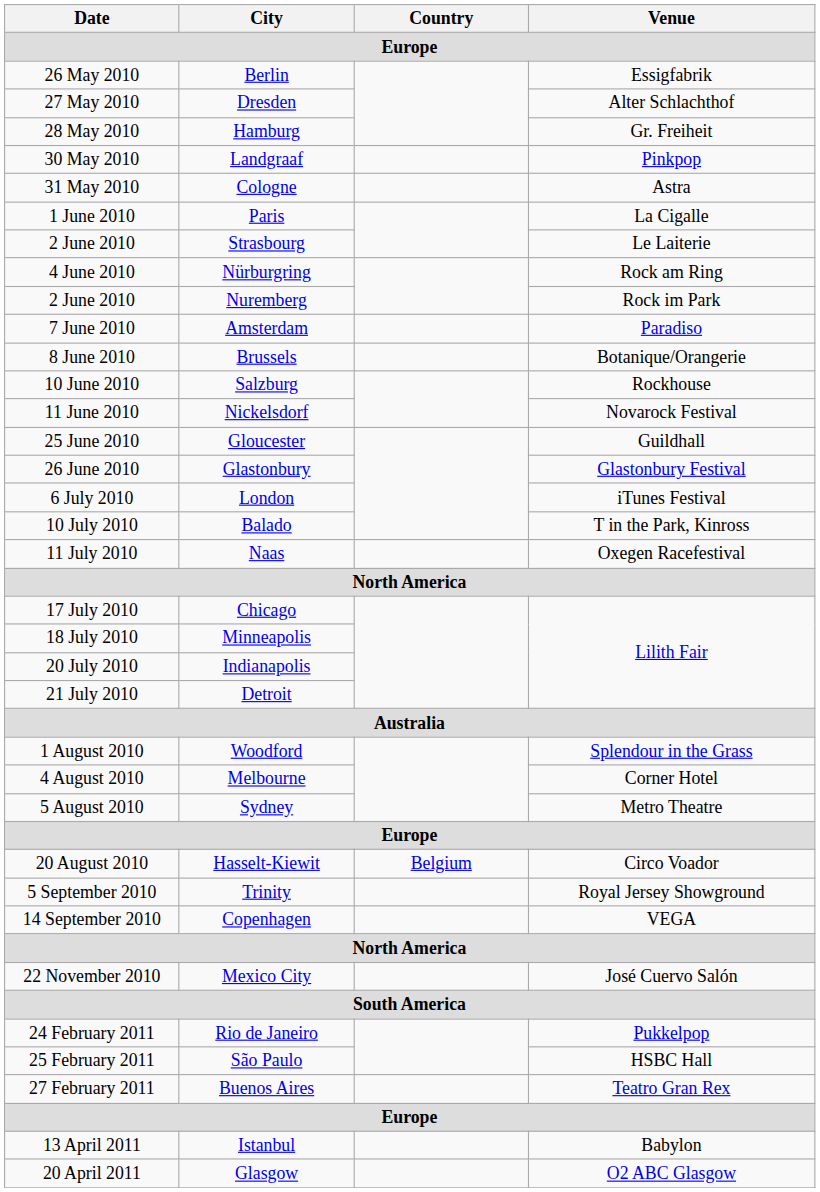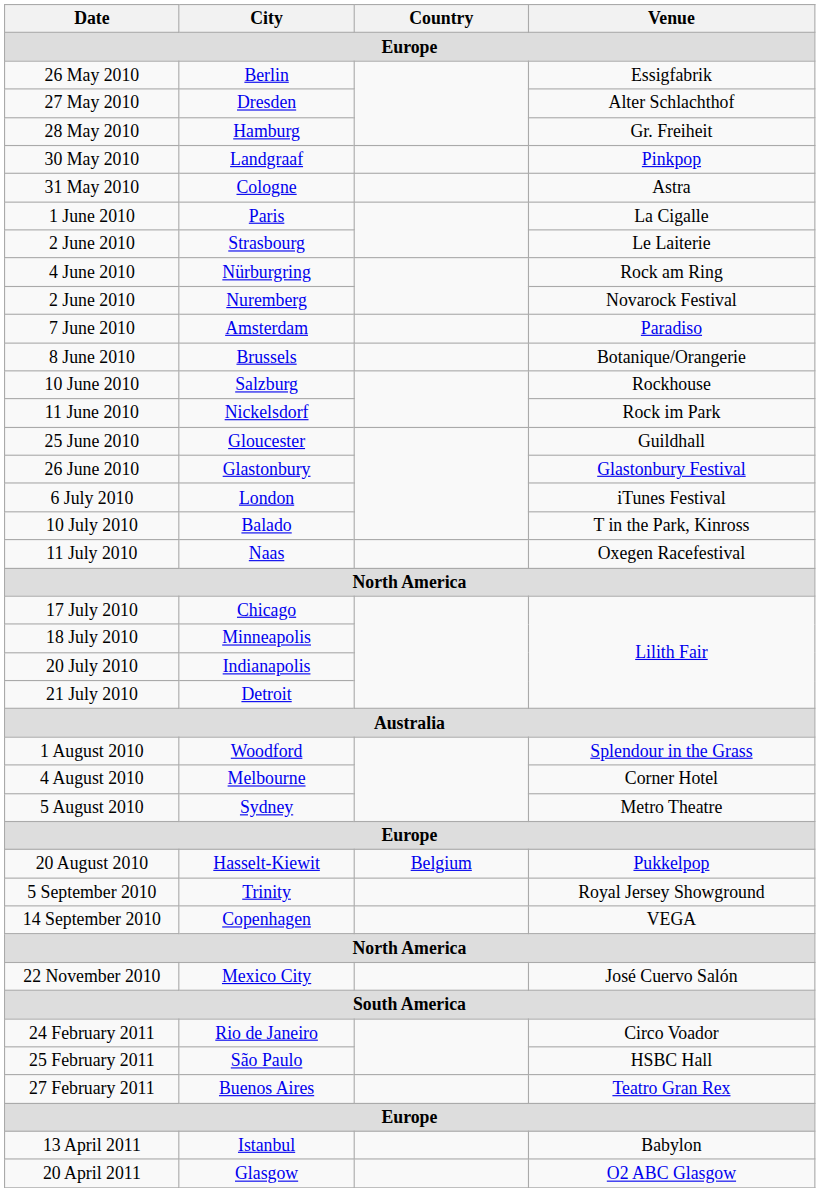 <table class="wikitable">
 <tr>
 <th style="width:150px;">Date</th>
 <th style="width:150px;">City</th>
 <th style="width:150px;">Country</th>
 <th style="width:250px;">Venue</th>
 </tr>
 <tr style="background:#ddd;">
 <td colspan="5" style="text-align:center;"><strong>Europe</strong></td>
 </tr>
 <tr>
 <td style="text-align:center;">26 May 2010</td>
 <td style="text-align:center;"><a href='#'>Berlin</a></td>
 <td style="text-align:center;" rowspan="3"></td>
 <td style="text-align:center;">Essigfabrik</td>
 </tr>
 <tr style="text-align:center;">
 <td>27 May 2010</td>
 <td><a href='#'>Dresden</a></td>
 <td>Alter Schlachthof</td>
 </tr>
 <tr style="text-align:center;">
 <td>28 May 2010</td>
 <td><a href='#'>Hamburg</a></td>
 <td>Gr. Freiheit</td>
 </tr>
 <tr>
 <td style="text-align:center;">30 May 2010</td>
 <td style="text-align:center;"><a href='#'>Landgraaf</a></td>
 <td style="text-align:center;"></td>
 <td style="text-align:center;"><a href='#'>Pinkpop</a></td>
 </tr>
 <tr>
 <td style="text-align:center;">31 May 2010</td>
 <td style="text-align:center;"><a href='#'>Cologne</a></td>
 <td style="text-align:center;"></td>
 <td style="text-align:center;">Astra</td>
 </tr>
 <tr>
 <td style="text-align:center;">1 June 2010</td>
 <td style="text-align:center;"><a href='#'>Paris</a></td>
 <td style="text-align:center;" rowspan="2"></td>
 <td style="text-align:center;">La Cigalle</td>
 </tr>
 <tr style="text-align:center;">
 <td>2 June 2010</td>
 <td><a href='#'>Strasbourg</a></td>
 <td>Le Laiterie</td>
 </tr>
 <tr>
 <td style="text-align:center;">4 June 2010</td>
 <td style="text-align:center;"><a href='#'>Nürburgring</a></td>
 <td style="text-align:center;" rowspan="2"></td>
 <td style="text-align:center;">Rock am Ring</td>
 </tr>
 <tr style="text-align:center;">
 <td>2 June 2010</td>
 <td><a href='#'>Nuremberg</a></td>
-<td>Rock im Park</td>
+<td>Novarock Festival</td>
 </tr>
 <tr>
 <td style="text-align:center;">7 June 2010</td>
 <td style="text-align:center;"><a href='#'>Amsterdam</a></td>
 <td style="text-align:center;"></td>
 <td style="text-align:center;"><a href='#'>Paradiso</a></td>
 </tr>
 <tr>
 <td style="text-align:center;">8 June 2010</td>
 <td style="text-align:center;"><a href='#'>Brussels</a></td>
 <td style="text-align:center;"></td>
 <td style="text-align:center;">Botanique/Orangerie</td>
 </tr>
 <tr>
 <td style="text-align:center;">10 June 2010</td>
 <td style="text-align:center;"><a href='#'>Salzburg</a></td>
 <td style="text-align:center;" rowspan="2"></td>
 <td style="text-align:center;">Rockhouse</td>
 </tr>
 <tr style="text-align:center;">
 <td>11 June 2010</td>
 <td><a href='#'>Nickelsdorf</a></td>
-<td>Novarock Festival</td>
+<td>Rock im Park</td>
 </tr>
 <tr>
 <td style="text-align:center;">25 June 2010</td>
 <td style="text-align:center;"><a href='#'>Gloucester</a></td>
 <td style="text-align:center;" rowspan="4"></td>
 <td style="text-align:center;">Guildhall</td>
 </tr>
 <tr style="text-align:center;">
 <td>26 June 2010</td>
 <td><a href='#'>Glastonbury</a></td>
 <td><a href='#'>Glastonbury Festival</a></td>
 </tr>
 <tr style="text-align:center;">
 <td>6 July 2010</td>
 <td><a href='#'>London</a></td>
 <td>iTunes Festival</td>
 </tr>
 <tr style="text-align:center;">
 <td>10 July 2010</td>
 <td><a href='#'>Balado</a></td>
 <td>T in the Park, Kinross</td>
 </tr>
 <tr>
 <td style="text-align:center;">11 July 2010</td>
 <td style="text-align:center;"><a href='#'>Naas</a></td>
 <td style="text-align:center;"></td>
 <td style="text-align:center;">Oxegen Racefestival</td>
 </tr>
 <tr style="background:#ddd;">
 <td colspan="5" style="text-align:center;"><strong>North America</strong></td>
 </tr>
 <tr>
 <td style="text-align:center;">17 July 2010</td>
 <td style="text-align:center;"><a href='#'>Chicago</a></td>
 <td style="text-align:center;" rowspan="4"></td>
 <td style="text-align:center;" rowspan="4"><a href='#'>Lilith Fair</a></td>
 </tr>
 <tr style="text-align:center;">
 <td>18 July 2010</td>
 <td><a href='#'>Minneapolis</a></td>
 </tr>
 <tr style="text-align:center;">
 <td>20 July 2010</td>
 <td><a href='#'>Indianapolis</a></td>
 </tr>
 <tr style="text-align:center;">
 <td>21 July 2010</td>
 <td><a href='#'>Detroit</a></td>
 </tr>
 <tr style="background:#ddd;">
 <td colspan="5" style="text-align:center;"><strong>Australia</strong></td>
 </tr>
 <tr>
 <td style="text-align:center;">1 August 2010</td>
 <td style="text-align:center;"><a href='#'>Woodford</a></td>
 <td style="text-align:center;" rowspan="3"></td>
 <td style="text-align:center;"><a href='#'>Splendour in the Grass</a></td>
 </tr>
 <tr style="text-align:center;">
 <td>4 August 2010</td>
 <td><a href='#'>Melbourne</a></td>
 <td>Corner Hotel</td>
 </tr>
 <tr style="text-align:center;">
 <td>5 August 2010</td>
 <td><a href='#'>Sydney</a></td>
 <td>Metro Theatre</td>
 </tr>
 <tr style="background:#ddd;">
 <td colspan="5" style="text-align:center;"><strong>Europe</strong></td>
 </tr>
 <tr>
 <td style="text-align:center;">20 August 2010</td>
 <td style="text-align:center;"><a href='#'>Hasselt-Kiewit</a></td>
 <td style="text-align:center;"> <a href='#'>Belgium</a></td>
-<td style="text-align:center;">Circo Voador</td>
+<td style="text-align:center;"><a href='#'>Pukkelpop</a></td>
 </tr>
 <tr>
 <td style="text-align:center;">5 September 2010</td>
 <td style="text-align:center;"><a href='#'>Trinity</a></td>
 <td style="text-align:center;"></td>
 <td style="text-align:center;">Royal Jersey Showground</td>
 </tr>
 <tr>
 <td style="text-align:center;">14 September 2010</td>
 <td style="text-align:center;"><a href='#'>Copenhagen</a></td>
 <td style="text-align:center;"></td>
 <td style="text-align:center;">VEGA</td>
 </tr>
 <tr style="background:#ddd;">
 <td colspan="5" style="text-align:center;"><strong>North America</strong></td>
 </tr>
 <tr>
 <td style="text-align:center;">22 November 2010</td>
 <td style="text-align:center;"><a href='#'>Mexico City</a></td>
 <td style="text-align:center;"></td>
 <td style="text-align:center;">José Cuervo Salón</td>
 </tr>
 <tr style="background:#ddd;">
 <td colspan="5" style="text-align:center;"><strong>South America</strong></td>
 </tr>
 <tr>
 <td style="text-align:center;">24 February 2011</td>
 <td style="text-align:center;"><a href='#'>Rio de Janeiro</a></td>
 <td style="text-align:center;" rowspan="2"></td>
-<td style="text-align:center;"><a href='#'>Pukkelpop</a></td>
+<td style="text-align:center;">Circo Voador</td>
 </tr>
 <tr style="text-align:center;">
 <td>25 February 2011</td>
 <td><a href='#'>São Paulo</a></td>
 <td>HSBC Hall</td>
 </tr>
 <tr>
 <td style="text-align:center;">27 February 2011</td>
 <td style="text-align:center;"><a href='#'>Buenos Aires</a></td>
 <td style="text-align:center;"></td>
 <td style="text-align:center;"><a href='#'>Teatro Gran Rex</a></td>
 </tr>
 <tr style="background:#ddd;">
 <td colspan="5" style="text-align:center;"><strong>Europe</strong></td>
 </tr>
 <tr>
 <td style="text-align:center;">13 April 2011</td>
 <td style="text-align:center;"><a href='#'>Istanbul</a></td>
 <td style="text-align:center;"></td>
 <td style="text-align:center;">Babylon</td>
 </tr>
 <tr>
 <td style="text-align:center;">20 April 2011</td>
 <td style="text-align:center;"><a href='#'>Glasgow</a></td>
 <td style="text-align:center;"></td>
 <td style="text-align:center;"><a href='#'>O2 ABC Glasgow</a></td>
 </tr>
 </table>
